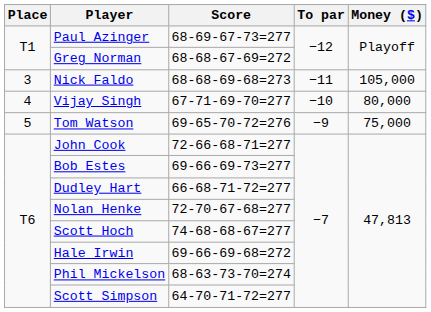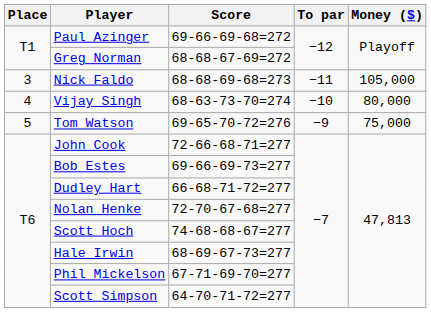 <table class="wikitable">
 <tr>
 <th>Place</th>
 <th>Player</th>
 <th>Score</th>
 <th>To par</th>
 <th>Money (<a href='#'>$</a>)</th>
 </tr>
 <tr>
 <td rowspan=2 align="center">T1</td>
 <td> <a href='#'>Paul Azinger</a></td>
-<td>68-69-67-73=277</td>
+<td>69-66-69-68=272</td>
 <td rowspan=2 align="center">−12</td>
 <td rowspan=2 align=center>Playoff</td>
 </tr>
 <tr>
 <td> <a href='#'>Greg Norman</a></td>
 <td>68-68-67-69=272</td>
 </tr>
 <tr>
 <td align="center">3</td>
 <td> <a href='#'>Nick Faldo</a></td>
 <td>68-68-69-68=273</td>
 <td align="center">−11</td>
 <td align=center>105,000</td>
 </tr>
 <tr>
 <td align="center">4</td>
 <td> <a href='#'>Vijay Singh</a></td>
-<td>67-71-69-70=277</td>
+<td>68-63-73-70=274</td>
 <td align="center">−10</td>
 <td align=center>80,000</td>
 </tr>
 <tr>
 <td align="center">5</td>
 <td> <a href='#'>Tom Watson</a></td>
 <td>69-65-70-72=276</td>
 <td align="center">−9</td>
 <td align=center>75,000</td>
 </tr>
 <tr>
 <td rowspan=8 align="center">T6</td>
 <td> <a href='#'>John Cook</a></td>
 <td>72-66-68-71=277</td>
 <td rowspan=8 align="center">−7</td>
 <td rowspan=8 align=center>47,813</td>
 </tr>
 <tr>
 <td> <a href='#'>Bob Estes</a></td>
 <td>69-66-69-73=277</td>
 </tr>
 <tr>
 <td> <a href='#'>Dudley Hart</a></td>
 <td>66-68-71-72=277</td>
 </tr>
 <tr>
 <td> <a href='#'>Nolan Henke</a></td>
 <td>72-70-67-68=277</td>
 </tr>
 <tr>
 <td> <a href='#'>Scott Hoch</a></td>
 <td>74-68-68-67=277</td>
 </tr>
 <tr>
 <td> <a href='#'>Hale Irwin</a></td>
-<td>69-66-69-68=272</td>
+<td>68-69-67-73=277</td>
 </tr>
 <tr>
 <td> <a href='#'>Phil Mickelson</a></td>
-<td>68-63-73-70=274</td>
+<td>67-71-69-70=277</td>
 </tr>
 <tr>
 <td> <a href='#'>Scott Simpson</a></td>
 <td>64-70-71-72=277</td>
 </tr>
 </table>
